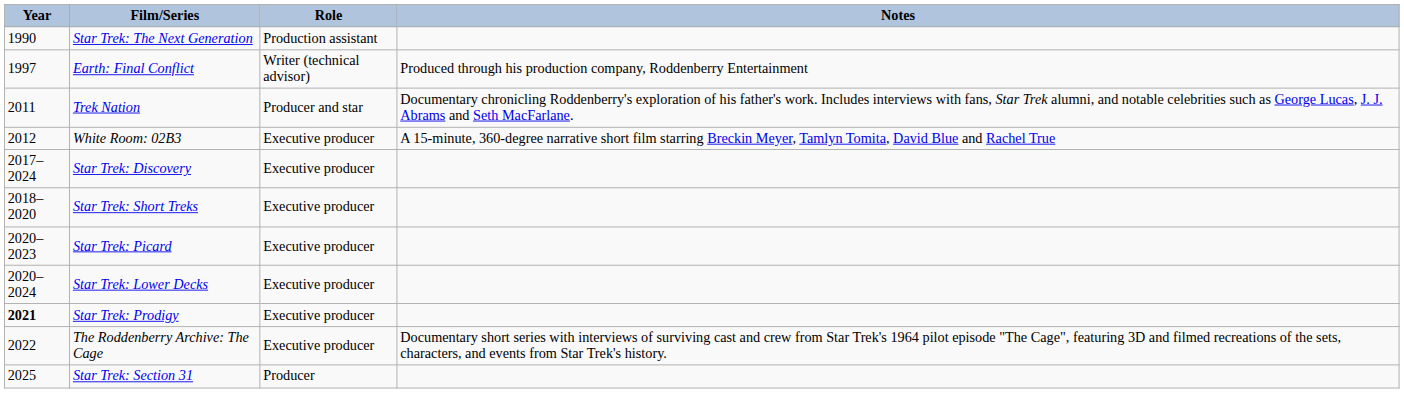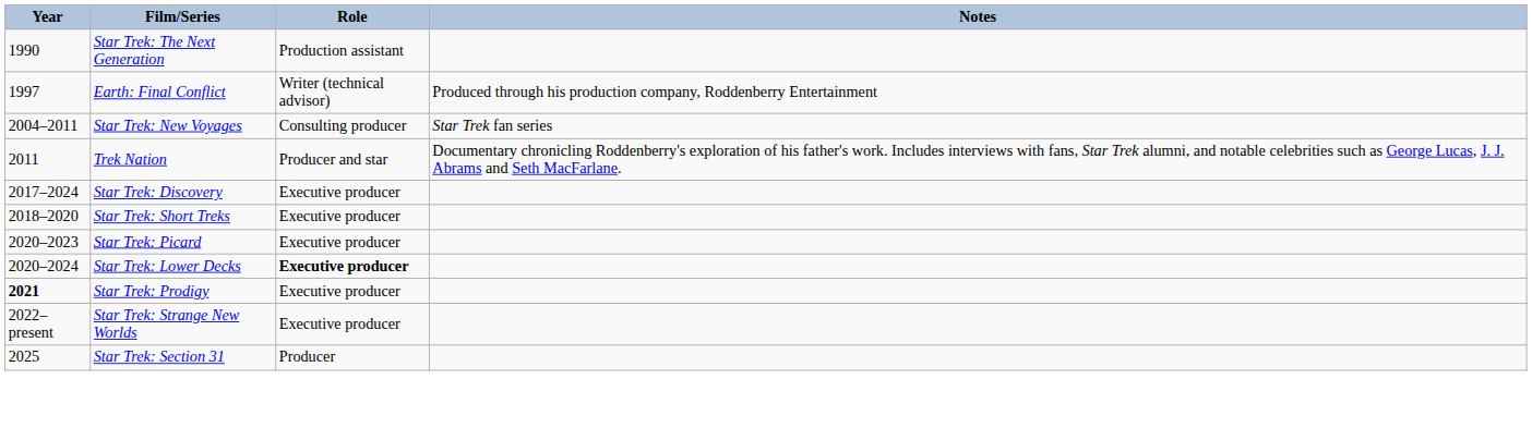 <table class="wikitable">
 <tr style="text-align:center;">
 <th style="background:#B0C4DE;">Year</th>
 <th style="background:#B0C4DE;">Film/Series</th>
 <th style="background:#B0C4DE;">Role</th>
 <th style="background:#B0C4DE;">Notes</th>
 </tr>
 <tr>
 <td>1990</td>
 <td><em><a href='#'>Star Trek: The Next Generation</a></em></td>
 <td>Production assistant</td>
 <td></td>
 </tr>
 <tr>
 <td>1997</td>
 <td><em><a href='#'>Earth: Final Conflict</a></em></td>
 <td>Writer (technical advisor)</td>
 <td>Produced through his production company, Roddenberry Entertainment</td>
 </tr>
 <tr>
+<td>2004–2011</td>
+<td><em><a href='#'>Star Trek: New Voyages</a></em></td>
+<td>Consulting producer</td>
+<td><em>Star Trek</em> fan series</td>
+</tr>
+<tr>
 <td>2011</td>
 <td><em><a href='#'>Trek Nation</a></em></td>
 <td>Producer and star</td>
 <td>Documentary chronicling Roddenberry's exploration of his father's work. Includes interviews with fans, <em>Star Trek</em> alumni, and notable celebrities such as <a href='#'>George Lucas</a>, <a href='#'>J. J. Abrams</a> and <a href='#'>Seth MacFarlane</a>.</td>
-</tr>
-<tr>
-<td>2012</td>
-<td><em>White Room: 02B3</em></td>
-<td>Executive producer</td>
-<td>A 15-minute, 360-degree narrative short film starring <a href='#'>Breckin Meyer</a>, <a href='#'>Tamlyn Tomita</a>, <a href='#'>David Blue</a> and <a href='#'>Rachel True</a></td>
 </tr>
 <tr>
 <td>2017–2024</td>
 <td><em><a href='#'>Star Trek: Discovery</a></em></td>
 <td>Executive producer</td>
 <td></td>
 </tr>
 <tr>
 <td>2018–2020</td>
 <td><em><a href='#'>Star Trek: Short Treks</a></em></td>
 <td>Executive producer</td>
 <td></td>
 </tr>
 <tr>
 <td>2020–2023</td>
 <td><em><a href='#'>Star Trek: Picard</a></em></td>
 <td>Executive producer</td>
 <td></td>
 </tr>
 <tr>
 <td>2020–2024</td>
 <td><em><a href='#'>Star Trek: Lower Decks</a></em></td>
-<td>Executive producer</td>
+<td><strong>Executive producer</strong></td>
 <td></td>
 </tr>
 <tr>
 <td><strong>2021</strong></td>
 <td><em><a href='#'>Star Trek: Prodigy</a></em></td>
 <td>Executive producer</td>
 <td></td>
 </tr>
 <tr>
-<td>2022</td>
-<td><em>The Roddenberry Archive: The Cage</em></td>
+<td>2022–present</td>
+<td><em><a href='#'>Star Trek: Strange New Worlds</a></em></td>
 <td>Executive producer</td>
-<td>Documentary short series with interviews of surviving cast and crew from Star Trek's 1964 pilot episode "The Cage", featuring 3D and filmed recreations of the sets, characters, and events from Star Trek's history.</td>
+<td></td>
 </tr>
 <tr>
 <td>2025</td>
 <td><em><a href='#'>Star Trek: Section 31</a></em></td>
 <td>Producer</td>
 <td></td>
 </tr>
 </table>
